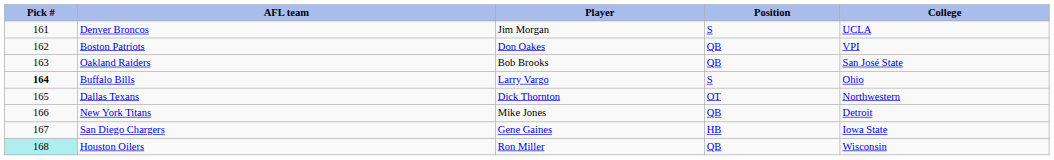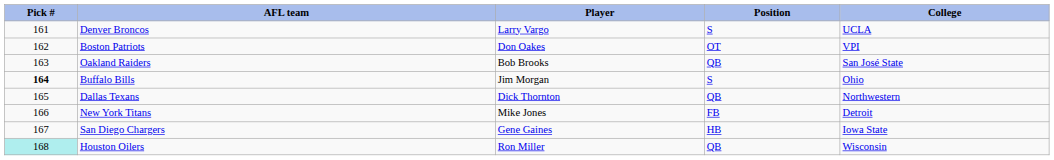 <table class="wikitable sortable sortable" style="width: 100%">
 <tr>
 <th style="background:#A8BDEC;" width=7%>Pick #</th>
 <th width=40% style="background:#A8BDEC;">AFL team</th>
 <th width=20% style="background:#A8BDEC;">Player</th>
 <th width=13% style="background:#A8BDEC;">Position</th>
 <th style="background:#A8BDEC;">College</th>
 </tr>
 <tr>
 <td align="center">161</td>
 <td><a href='#'>Denver Broncos</a></td>
-<td>Jim Morgan</td>
+<td><a href='#'>Larry Vargo</a></td>
 <td><a href='#'>S</a></td>
 <td><a href='#'>UCLA</a></td>
 </tr>
 <tr>
 <td align="center">162</td>
 <td><a href='#'>Boston Patriots</a></td>
 <td><a href='#'>Don Oakes</a></td>
-<td><a href='#'>QB</a></td>
+<td><a href='#'>OT</a></td>
 <td><a href='#'>VPI</a></td>
 </tr>
 <tr>
 <td align="center">163</td>
 <td><a href='#'>Oakland Raiders</a></td>
 <td>Bob Brooks</td>
 <td><a href='#'>QB</a></td>
 <td><a href='#'>San José State</a></td>
 </tr>
 <tr>
 <td align="center"><strong>164</strong></td>
 <td><a href='#'>Buffalo Bills</a></td>
-<td><a href='#'>Larry Vargo</a></td>
+<td>Jim Morgan</td>
 <td><a href='#'>S</a></td>
 <td><a href='#'>Ohio</a></td>
 </tr>
 <tr>
 <td align="center">165</td>
 <td><a href='#'>Dallas Texans</a></td>
 <td><a href='#'>Dick Thornton</a></td>
-<td><a href='#'>OT</a></td>
+<td><a href='#'>QB</a></td>
 <td><a href='#'>Northwestern</a></td>
 </tr>
 <tr>
 <td align="center">166</td>
 <td><a href='#'>New York Titans</a></td>
 <td>Mike Jones</td>
-<td><a href='#'>QB</a></td>
+<td><a href='#'>FB</a></td>
 <td><a href='#'>Detroit</a></td>
 </tr>
 <tr>
 <td align="center">167</td>
 <td><a href='#'>San Diego Chargers</a></td>
 <td><a href='#'>Gene Gaines</a></td>
 <td><a href='#'>HB</a></td>
 <td><a href='#'>Iowa State</a></td>
 </tr>
 <tr>
 <td align="center" style="background: paleturquoise;">168</td>
 <td><a href='#'>Houston Oilers</a></td>
 <td><a href='#'>Ron Miller</a></td>
 <td><a href='#'>QB</a></td>
 <td><a href='#'>Wisconsin</a></td>
 </tr>
 </table>
